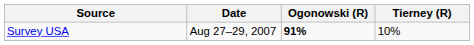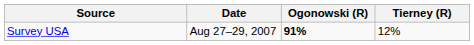 <table class="wikitable">
 <tr>
 <th width=250px>Source</th>
 <th width=125px>Date</th>
 <th width=125px>Ogonowski (R)</th>
 <th width=125px>Tierney (R)</th>
 </tr>
 <tr>
 <td><a href='#'>Survey USA</a></td>
 <td>Aug 27–29, 2007</td>
 <td><strong>91%</strong></td>
-<td>10%</td>
+<td>12%</td>
 </tr>
 </table>
